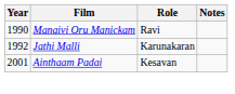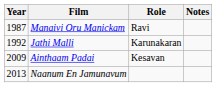 <table class="wikitable">
 <tr>
 <th>Year</th>
 <th>Film</th>
 <th>Role</th>
 <th>Notes</th>
 </tr>
 <tr>
-<td>1990</td>
+<td>1987</td>
 <td><em><a href='#'>Manaivi Oru Manickam</a></em></td>
 <td>Ravi</td>
 <td></td>
 </tr>
 <tr>
 <td>1992</td>
 <td><em><a href='#'>Jathi Malli</a></em></td>
 <td>Karunakaran</td>
 <td></td>
 </tr>
 <tr>
-<td>2001</td>
+<td>2009</td>
 <td><em><a href='#'>Ainthaam Padai</a></em></td>
 <td>Kesavan</td>
 <td></td>
 </tr>
+<tr>
+<td>2013</td>
+<td><em>Naanum En Jamunavum</em></td>
+<td></td>
+<td></td>
+</tr>
 </table>
